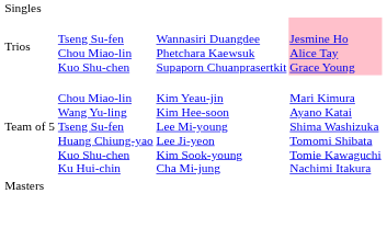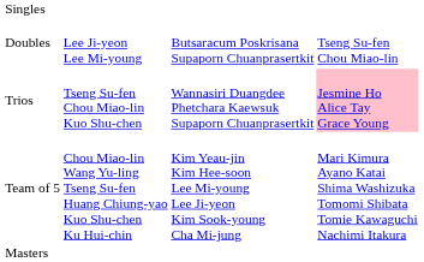 <table>
 <tr>
 <td>Singles<br></td>
 <td></td>
 <td></td>
 <td></td>
+</tr>
+<tr>
+<td>Doubles<br></td>
+<td><br><a href='#'>Lee Ji-yeon</a><br><a href='#'>Lee Mi-young</a></td>
+<td><br><a href='#'>Butsaracum Poskrisana</a><br><a href='#'>Supaporn Chuanprasertkit</a></td>
+<td><br><a href='#'>Tseng Su-fen</a><br><a href='#'>Chou Miao-lin</a></td>
 </tr>
 <tr>
 <td>Trios<br></td>
 <td><br><a href='#'>Tseng Su-fen</a><br><a href='#'>Chou Miao-lin</a><br><a href='#'>Kuo Shu-chen</a></td>
 <td><br><a href='#'>Wannasiri Duangdee</a><br><a href='#'>Phetchara Kaewsuk</a><br><a href='#'>Supaporn Chuanprasertkit</a></td>
 <td style="background: pink;"><br><a href='#'>Jesmine Ho</a><br><a href='#'>Alice Tay</a><br><a href='#'>Grace Young</a></td>
 </tr>
 <tr>
 <td>Team of 5<br></td>
 <td><br><a href='#'>Chou Miao-lin</a><br><a href='#'>Wang Yu-ling</a><br><a href='#'>Tseng Su-fen</a><br><a href='#'>Huang Chiung-yao</a><br><a href='#'>Kuo Shu-chen</a><br><a href='#'>Ku Hui-chin</a></td>
 <td><br><a href='#'>Kim Yeau-jin</a><br><a href='#'>Kim Hee-soon</a><br><a href='#'>Lee Mi-young</a><br><a href='#'>Lee Ji-yeon</a><br><a href='#'>Kim Sook-young</a><br><a href='#'>Cha Mi-jung</a></td>
 <td><br><a href='#'>Mari Kimura</a><br><a href='#'>Ayano Katai</a><br><a href='#'>Shima Washizuka</a><br><a href='#'>Tomomi Shibata</a><br><a href='#'>Tomie Kawaguchi</a><br><a href='#'>Nachimi Itakura</a></td>
 </tr>
 <tr>
 <td>Masters<br></td>
 <td></td>
 <td></td>
 <td></td>
 </tr>
 </table>
